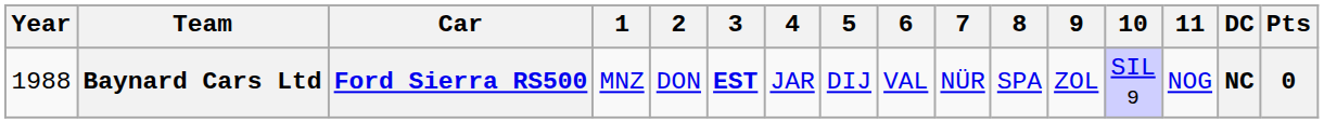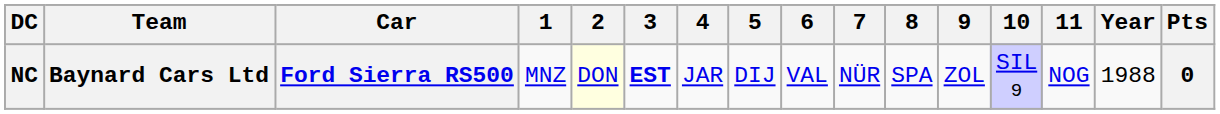 <table class="wikitable" style="text-align:center; font-size:90%">
 <tr>
-<th>Year</th>
+<th>DC</th>
 <th>Team</th>
 <th>Car</th>
 <th>1</th>
 <th>2</th>
 <th>3</th>
 <th>4</th>
 <th>5</th>
 <th>6</th>
 <th>7</th>
 <th>8</th>
 <th>9</th>
 <th>10</th>
 <th>11</th>
-<th>DC</th>
+<th>Year</th>
 <th>Pts</th>
 </tr>
 <tr>
-<td>1988</td>
+<th>NC</th>
 <th> Baynard Cars Ltd</th>
 <th><a href='#'>Ford Sierra RS500</a></th>
 <td><a href='#'>MNZ</a></td>
-<td><a href='#'>DON</a></td>
+<td style="background: lightyellow;"><a href='#'>DON</a></td>
 <td><strong><a href='#'>EST</a></strong></td>
 <td><a href='#'>JAR</a></td>
 <td><a href='#'>DIJ</a></td>
 <td><a href='#'>VAL</a></td>
 <td><a href='#'>NÜR</a></td>
 <td><a href='#'>SPA</a></td>
 <td><a href='#'>ZOL</a></td>
 <td style="background:#CFCFFF;"><a href='#'>SIL</a><br><small>9</small></td>
 <td><a href='#'>NOG</a></td>
-<th>NC</th>
+<td>1988</td>
 <th>0</th>
 </tr>
 </table>
